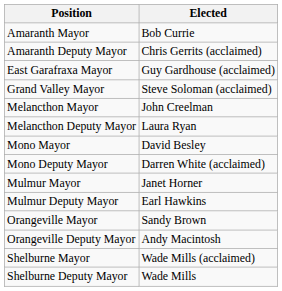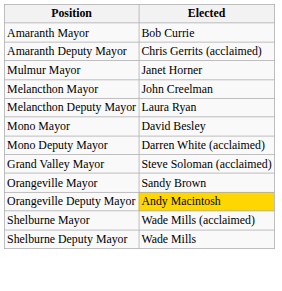 <table class="wikitable">
 <tr>
 <th>Position</th>
 <th>Elected</th>
 </tr>
 <tr>
 <td>Amaranth Mayor</td>
 <td>Bob Currie</td>
 </tr>
 <tr>
 <td>Amaranth Deputy Mayor</td>
 <td>Chris Gerrits (acclaimed)</td>
 </tr>
 <tr>
-<td>East Garafraxa Mayor</td>
-<td>Guy Gardhouse (acclaimed)</td>
-</tr>
-<tr>
-<td>Grand Valley Mayor</td>
-<td>Steve Soloman (acclaimed)</td>
+<td>Mulmur Mayor</td>
+<td>Janet Horner</td>
 </tr>
 <tr>
 <td>Melancthon Mayor</td>
 <td>John Creelman</td>
 </tr>
 <tr>
 <td>Melancthon Deputy Mayor</td>
 <td>Laura Ryan</td>
 </tr>
 <tr>
 <td>Mono Mayor</td>
 <td>David Besley</td>
 </tr>
 <tr>
 <td>Mono Deputy Mayor</td>
 <td>Darren White (acclaimed)</td>
 </tr>
 <tr>
-<td>Mulmur Mayor</td>
-<td>Janet Horner</td>
-</tr>
-<tr>
-<td>Mulmur Deputy Mayor</td>
-<td>Earl Hawkins</td>
+<td>Grand Valley Mayor</td>
+<td>Steve Soloman (acclaimed)</td>
 </tr>
 <tr>
 <td>Orangeville Mayor</td>
 <td>Sandy Brown</td>
 </tr>
 <tr>
 <td>Orangeville Deputy Mayor</td>
-<td>Andy Macintosh</td>
+<td style="background: gold;">Andy Macintosh</td>
 </tr>
 <tr>
 <td>Shelburne Mayor</td>
 <td>Wade Mills (acclaimed)</td>
 </tr>
 <tr>
 <td>Shelburne Deputy Mayor</td>
 <td>Wade Mills</td>
 </tr>
 </table>
